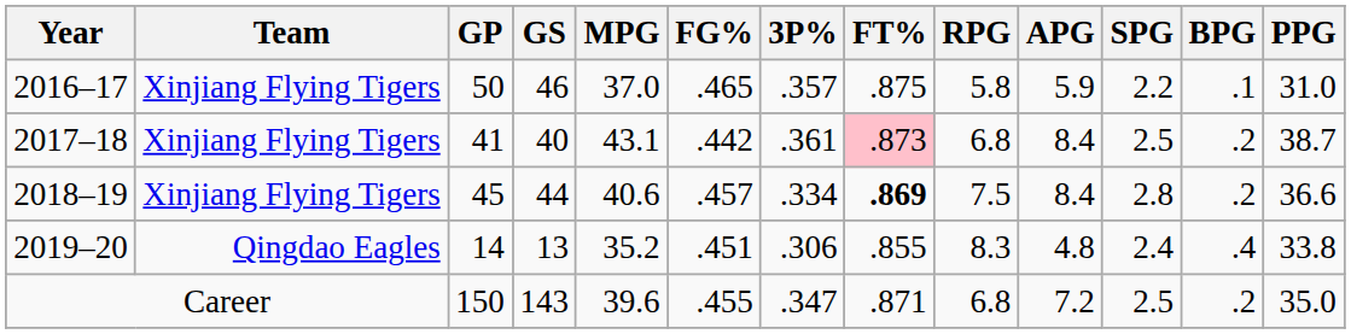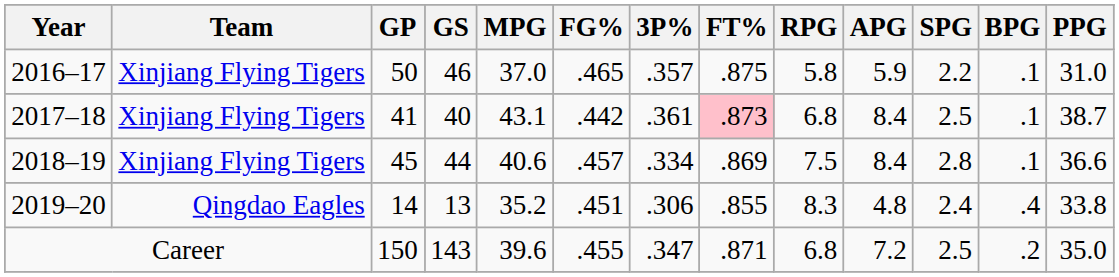 <table class="wikitable sortable" style="font-size:95%; text-align:right">
 <tr>
 <th>Year</th>
 <th>Team</th>
 <th>GP</th>
 <th>GS</th>
 <th>MPG</th>
 <th>FG%</th>
 <th>3P%</th>
 <th>FT%</th>
 <th>RPG</th>
 <th>APG</th>
 <th>SPG</th>
 <th>BPG</th>
 <th>PPG</th>
 </tr>
 <tr>
 <td>2016–17</td>
 <td><a href='#'>Xinjiang Flying Tigers</a></td>
 <td>50</td>
 <td>46</td>
 <td>37.0</td>
 <td>.465</td>
 <td>.357</td>
 <td>.875</td>
 <td>5.8</td>
 <td>5.9</td>
 <td>2.2</td>
 <td>.1</td>
 <td>31.0</td>
 </tr>
 <tr>
 <td>2017–18</td>
 <td><a href='#'>Xinjiang Flying Tigers</a></td>
 <td>41</td>
 <td>40</td>
 <td>43.1</td>
 <td>.442</td>
 <td>.361</td>
 <td style="background: pink;">.873</td>
 <td>6.8</td>
 <td>8.4</td>
 <td>2.5</td>
-<td>.2</td>
+<td>.1</td>
 <td>38.7</td>
 </tr>
 <tr>
 <td>2018–19</td>
 <td><a href='#'>Xinjiang Flying Tigers</a></td>
 <td>45</td>
 <td>44</td>
 <td>40.6</td>
 <td>.457</td>
 <td>.334</td>
-<td><strong>.869</strong></td>
+<td>.869</td>
 <td>7.5</td>
 <td>8.4</td>
 <td>2.8</td>
-<td>.2</td>
+<td>.1</td>
 <td>36.6</td>
 </tr>
 <tr>
 <td>2019–20</td>
 <td><a href='#'>Qingdao Eagles</a></td>
 <td>14</td>
 <td>13</td>
 <td>35.2</td>
 <td>.451</td>
 <td>.306</td>
 <td>.855</td>
 <td>8.3</td>
 <td>4.8</td>
 <td>2.4</td>
 <td>.4</td>
 <td>33.8</td>
 </tr>
 <tr>
 <td colspan="2" align="center">Career</td>
 <td>150</td>
 <td>143</td>
 <td>39.6</td>
 <td>.455</td>
 <td>.347</td>
 <td>.871</td>
 <td>6.8</td>
 <td>7.2</td>
 <td>2.5</td>
 <td>.2</td>
 <td>35.0</td>
 </tr>
 </table>
